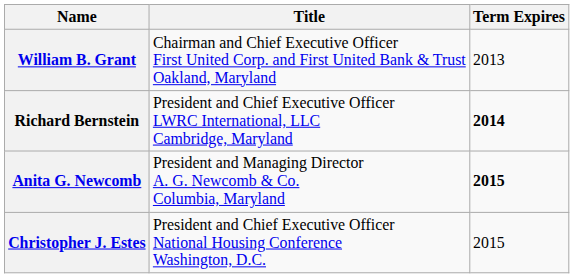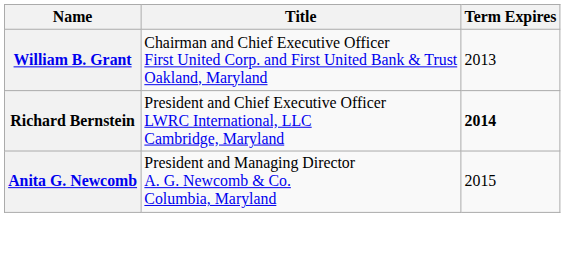 <table class="wikitable sortable">
 <tr>
 <th>Name</th>
 <th>Title</th>
 <th>Term Expires</th>
 </tr>
 <tr>
 <th><a href='#'>William B. Grant</a></th>
 <td>Chairman and Chief Executive Officer<br><a href='#'>First United Corp. and First United Bank &amp; Trust</a><br><a href='#'>Oakland, Maryland</a></td>
 <td>2013</td>
 </tr>
 <tr>
 <th>Richard Bernstein</th>
 <td>President and Chief Executive Officer<br><a href='#'>LWRC International, LLC</a><br><a href='#'>Cambridge, Maryland</a></td>
 <td><strong>2014</strong></td>
 </tr>
 <tr>
 <th><a href='#'>Anita G. Newcomb</a></th>
 <td>President and Managing Director<br><a href='#'>A. G. Newcomb & Co.</a><br><a href='#'>Columbia, Maryland</a></td>
-<td><strong>2015</strong></td>
-</tr>
-<tr>
-<th><a href='#'>Christopher J. Estes</a></th>
-<td>President and Chief Executive Officer<br><a href='#'>National Housing Conference</a><br><a href='#'>Washington, D.C.</a></td>
 <td>2015</td>
 </tr>
 </table>
